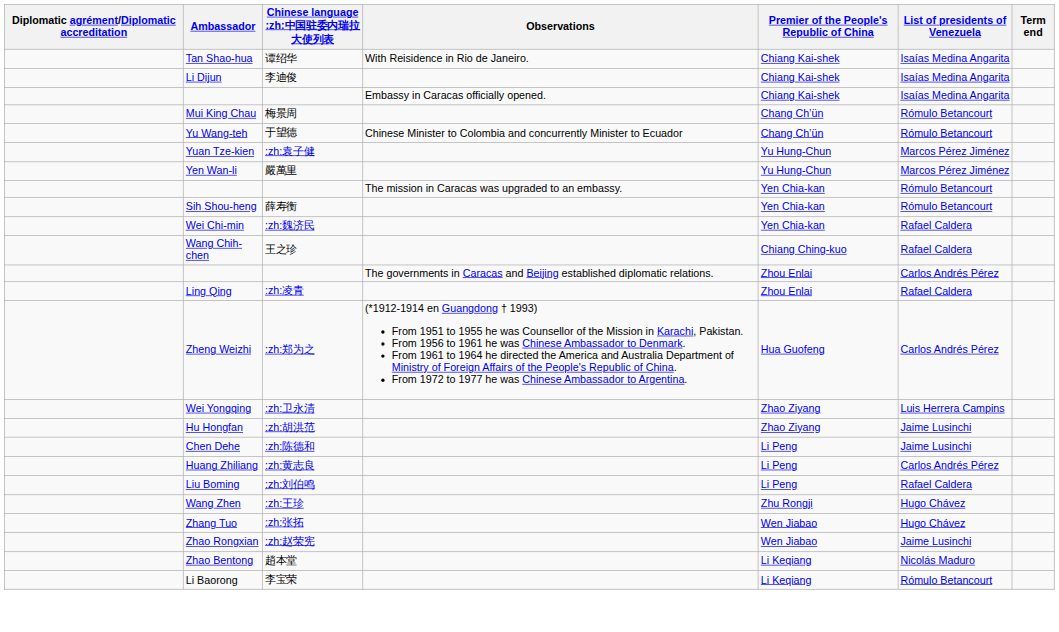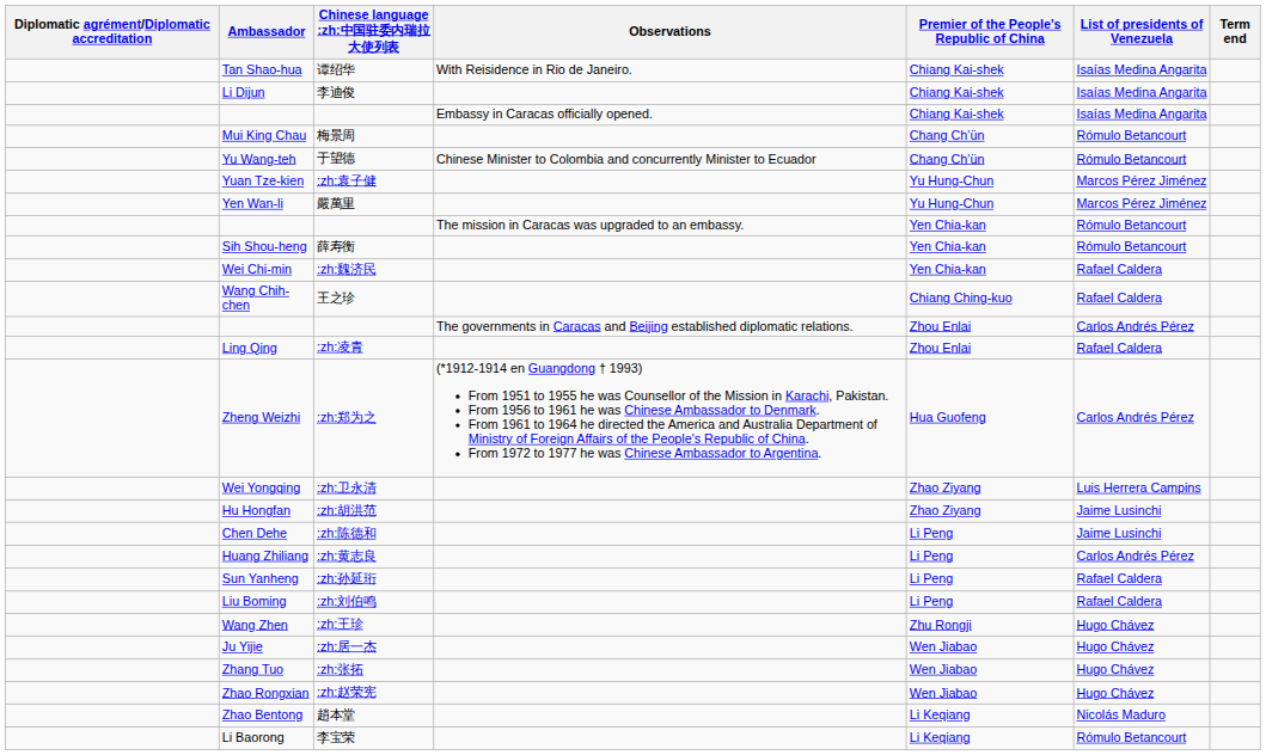 <table class="wikitable sortable">
 <tr>
 <th>Diplomatic <a href='#'>agrément</a>/<a href='#'>Diplomatic accreditation</a></th>
 <th><a href='#'>Ambassador</a></th>
 <th><a href='#'>Chinese language</a><br><a href='#'>:zh:中国驻委内瑞拉大使列表</a></th>
 <th>Observations</th>
 <th><a href='#'>Premier of the People's Republic of China</a></th>
 <th><a href='#'>List of presidents of Venezuela</a></th>
 <th>Term end</th>
 </tr>
 <tr>
 <td></td>
 <td><a href='#'>Tan Shao-hua</a></td>
 <td>谭绍华</td>
 <td>With Reisidence in Rio de Janeiro.</td>
 <td><a href='#'>Chiang Kai-shek</a></td>
 <td><a href='#'>Isaías Medina Angarita</a></td>
 <td></td>
 </tr>
 <tr>
 <td></td>
 <td><a href='#'>Li Dijun</a></td>
 <td>李迪俊</td>
 <td></td>
 <td><a href='#'>Chiang Kai-shek</a></td>
 <td><a href='#'>Isaías Medina Angarita</a></td>
 <td></td>
 </tr>
 <tr>
 <td></td>
 <td></td>
 <td></td>
 <td>Embassy in Caracas officially opened.</td>
 <td><a href='#'>Chiang Kai-shek</a></td>
 <td><a href='#'>Isaías Medina Angarita</a></td>
 <td></td>
 </tr>
 <tr>
 <td></td>
 <td><a href='#'>Mui King Chau</a></td>
 <td>梅景周</td>
 <td></td>
 <td><a href='#'>Chang Ch’ün</a></td>
 <td><a href='#'>Rómulo Betancourt</a></td>
 <td></td>
 </tr>
 <tr>
 <td></td>
 <td><a href='#'>Yu Wang-teh</a></td>
 <td>于望德</td>
 <td>Chinese Minister to Colombia and concurrently Minister to Ecuador</td>
 <td><a href='#'>Chang Ch’ün</a></td>
 <td><a href='#'>Rómulo Betancourt</a></td>
 <td></td>
 </tr>
 <tr>
 <td></td>
 <td><a href='#'>Yuan Tze-kien</a></td>
 <td><a href='#'>:zh:袁子健</a></td>
 <td></td>
 <td><a href='#'>Yu Hung-Chun</a></td>
 <td><a href='#'>Marcos Pérez Jiménez</a></td>
 <td></td>
 </tr>
 <tr>
 <td></td>
 <td><a href='#'>Yen Wan-li</a></td>
 <td>嚴萬里</td>
 <td></td>
 <td><a href='#'>Yu Hung-Chun</a></td>
 <td><a href='#'>Marcos Pérez Jiménez</a></td>
 <td></td>
 </tr>
 <tr>
 <td></td>
 <td></td>
 <td></td>
 <td>The mission in Caracas was upgraded to an embassy.</td>
 <td><a href='#'>Yen Chia-kan</a></td>
 <td><a href='#'>Rómulo Betancourt</a></td>
 <td></td>
 </tr>
 <tr>
 <td></td>
 <td><a href='#'>Sih Shou-heng</a></td>
 <td>薛寿衡</td>
 <td></td>
 <td><a href='#'>Yen Chia-kan</a></td>
 <td><a href='#'>Rómulo Betancourt</a></td>
 <td></td>
 </tr>
 <tr>
 <td></td>
 <td><a href='#'>Wei Chi-min</a></td>
 <td><a href='#'>:zh:魏济民</a></td>
 <td></td>
 <td><a href='#'>Yen Chia-kan</a></td>
 <td><a href='#'>Rafael Caldera</a></td>
 <td></td>
 </tr>
 <tr>
 <td></td>
 <td><a href='#'>Wang Chih- chen</a></td>
 <td>王之珍</td>
 <td></td>
 <td><a href='#'>Chiang Ching-kuo</a></td>
 <td><a href='#'>Rafael Caldera</a></td>
 <td></td>
 </tr>
 <tr>
 <td></td>
 <td></td>
 <td></td>
 <td>The governments in <a href='#'>Caracas</a> and <a href='#'>Beijing</a> established diplomatic relations.</td>
 <td><a href='#'>Zhou Enlai</a></td>
 <td><a href='#'>Carlos Andrés Pérez</a></td>
 <td></td>
 </tr>
 <tr>
 <td></td>
 <td><a href='#'>Ling Qing</a></td>
 <td><a href='#'>:zh:凌青</a></td>
 <td></td>
 <td><a href='#'>Zhou Enlai</a></td>
 <td><a href='#'>Rafael Caldera</a></td>
 <td></td>
 </tr>
 <tr>
 <td></td>
 <td><a href='#'>Zheng Weizhi</a></td>
 <td><a href='#'>:zh:郑为之</a></td>
 <td>(*1912-1914 en <a href='#'>Guangdong</a>  † 1993)<br><ul><li>From 1951 to 1955 he was Counsellor of the Mission in <a href='#'>Karachi</a>, Pakistan.</li><li>From 1956 to 1961 he was <a href='#'>Chinese Ambassador to Denmark</a>.</li><li>From 1961 to 1964 he directed the America and Australia Department of <a href='#'>Ministry of Foreign Affairs of the People's Republic of China</a>.</li><li>From 1972 to 1977 he was <a href='#'>Chinese Ambassador to Argentina</a>.</li></ul></td>
 <td><a href='#'>Hua Guofeng</a></td>
 <td><a href='#'>Carlos Andrés Pérez</a></td>
 <td></td>
 </tr>
 <tr>
 <td></td>
 <td><a href='#'>Wei Yongqing</a></td>
 <td><a href='#'>:zh:卫永清</a></td>
 <td></td>
 <td><a href='#'>Zhao Ziyang</a></td>
 <td><a href='#'>Luis Herrera Campins</a></td>
 <td></td>
 </tr>
 <tr>
 <td></td>
 <td><a href='#'>Hu Hongfan</a></td>
 <td><a href='#'>:zh:胡洪范</a></td>
 <td></td>
 <td><a href='#'>Zhao Ziyang</a></td>
 <td><a href='#'>Jaime Lusinchi</a></td>
 <td></td>
 </tr>
 <tr>
 <td></td>
 <td><a href='#'>Chen Dehe</a></td>
 <td><a href='#'>:zh:陈德和</a></td>
 <td></td>
 <td><a href='#'>Li Peng</a></td>
 <td><a href='#'>Jaime Lusinchi</a></td>
 <td></td>
 </tr>
 <tr>
 <td></td>
 <td><a href='#'>Huang Zhiliang</a></td>
 <td><a href='#'>:zh:黄志良</a></td>
 <td></td>
 <td><a href='#'>Li Peng</a></td>
 <td><a href='#'>Carlos Andrés Pérez</a></td>
 <td></td>
 </tr>
 <tr>
 <td></td>
+<td><a href='#'>Sun Yanheng</a></td>
+<td><a href='#'>:zh:孙延珩</a></td>
+<td></td>
+<td><a href='#'>Li Peng</a></td>
+<td><a href='#'>Rafael Caldera</a></td>
+<td></td>
+</tr>
+<tr>
+<td></td>
 <td><a href='#'>Liu Boming</a></td>
 <td><a href='#'>:zh:刘伯鸣</a></td>
 <td></td>
 <td><a href='#'>Li Peng</a></td>
 <td><a href='#'>Rafael Caldera</a></td>
 <td></td>
 </tr>
 <tr>
 <td></td>
 <td><a href='#'>Wang Zhen</a></td>
 <td><a href='#'>:zh:王珍</a></td>
 <td></td>
 <td><a href='#'>Zhu Rongji</a></td>
 <td><a href='#'>Hugo Chávez</a></td>
 <td></td>
 </tr>
 <tr>
 <td></td>
+<td><a href='#'>Ju Yijie</a></td>
+<td><a href='#'>:zh:居一杰</a></td>
+<td></td>
+<td><a href='#'>Wen Jiabao</a></td>
+<td><a href='#'>Hugo Chávez</a></td>
+<td></td>
+</tr>
+<tr>
+<td></td>
 <td><a href='#'>Zhang Tuo</a></td>
 <td><a href='#'>:zh:张拓</a></td>
 <td></td>
 <td><a href='#'>Wen Jiabao</a></td>
 <td><a href='#'>Hugo Chávez</a></td>
 <td></td>
 </tr>
 <tr>
 <td></td>
 <td><a href='#'>Zhao Rongxian</a></td>
 <td><a href='#'>:zh:赵荣宪</a></td>
 <td></td>
 <td><a href='#'>Wen Jiabao</a></td>
-<td><a href='#'>Jaime Lusinchi</a></td>
+<td><a href='#'>Hugo Chávez</a></td>
 <td></td>
 </tr>
 <tr>
 <td></td>
 <td><a href='#'>Zhao Bentong</a></td>
 <td>趙本堂</td>
 <td><br></td>
 <td><a href='#'>Li Keqiang</a></td>
 <td><a href='#'>Nicolás Maduro</a></td>
 <td></td>
 </tr>
 <tr>
 <td></td>
 <td>Li Baorong</td>
 <td>李宝荣</td>
 <td><br></td>
 <td><a href='#'>Li Keqiang</a></td>
 <td><a href='#'>Rómulo Betancourt</a></td>
 <td></td>
 </tr>
 </table>
